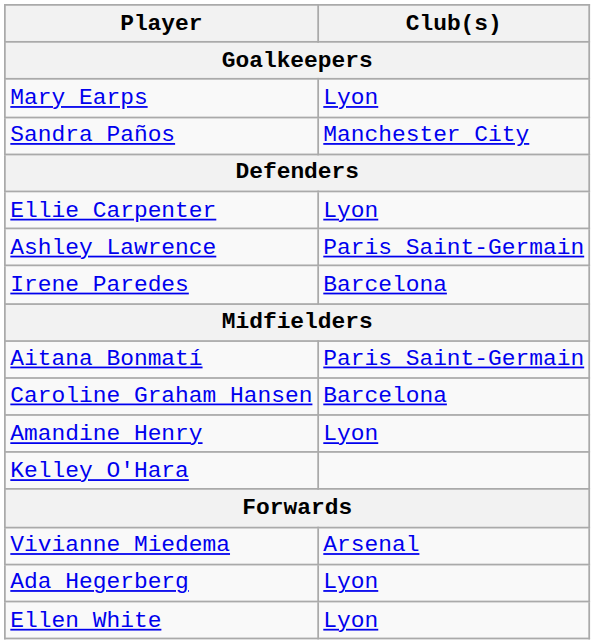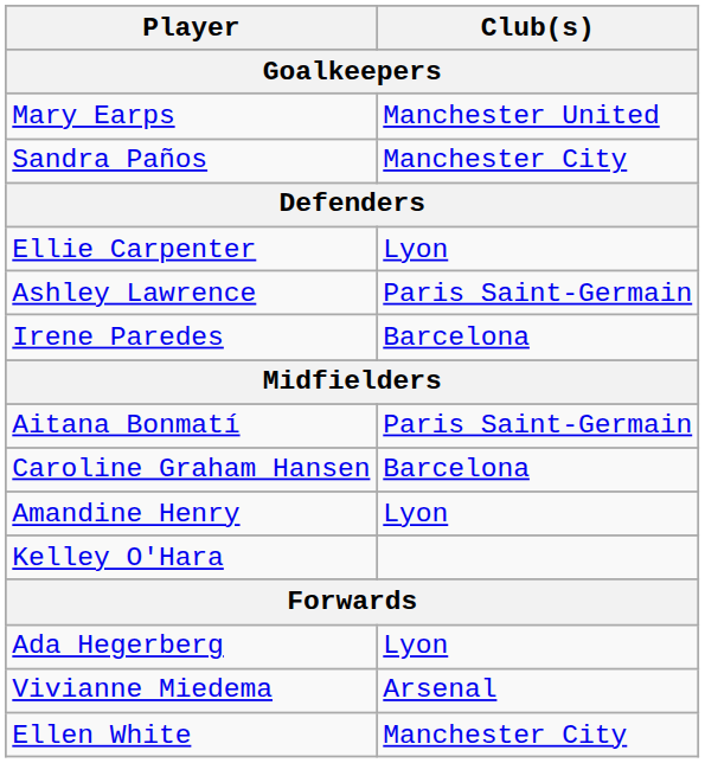 <table class="wikitable mw-collapsible mw-collapsed">
 <tr>
 <th>Player</th>
 <th>Club(s)</th>
 </tr>
 <tr>
 <th colspan="2">Goalkeepers</th>
 </tr>
 <tr>
 <td> <a href='#'>Mary Earps</a></td>
-<td> <a href='#'>Lyon</a></td>
+<td> <a href='#'>Manchester United</a></td>
 </tr>
 <tr>
 <td> <a href='#'>Sandra Paños</a></td>
 <td> <a href='#'>Manchester City</a></td>
 </tr>
 <tr>
 <th colspan="2">Defenders</th>
 </tr>
 <tr>
 <td> <a href='#'>Ellie Carpenter</a></td>
 <td> <a href='#'>Lyon</a></td>
 </tr>
 <tr>
 <td> <a href='#'>Ashley Lawrence</a></td>
 <td> <a href='#'>Paris Saint-Germain</a></td>
 </tr>
 <tr>
 <td> <a href='#'>Irene Paredes</a></td>
 <td> <a href='#'>Barcelona</a></td>
 </tr>
 <tr>
 <th colspan="2">Midfielders</th>
 </tr>
 <tr>
 <td> <a href='#'>Aitana Bonmatí</a></td>
 <td> <a href='#'>Paris Saint-Germain</a></td>
 </tr>
 <tr>
 <td> <a href='#'>Caroline Graham Hansen</a></td>
 <td> <a href='#'>Barcelona</a></td>
 </tr>
 <tr>
 <td> <a href='#'>Amandine Henry</a></td>
 <td> <a href='#'>Lyon</a></td>
 </tr>
 <tr>
 <td> <a href='#'>Kelley O'Hara</a></td>
 <td></td>
 </tr>
 <tr>
 <th colspan="2">Forwards</th>
 </tr>
 <tr>
+<td> <a href='#'>Ada Hegerberg</a></td>
+<td> <a href='#'>Lyon</a></td>
+</tr>
+<tr>
 <td> <a href='#'>Vivianne Miedema</a></td>
 <td> <a href='#'>Arsenal</a></td>
 </tr>
 <tr>
-<td> <a href='#'>Ada Hegerberg</a></td>
-<td> <a href='#'>Lyon</a></td>
-</tr>
-<tr>
 <td> <a href='#'>Ellen White</a></td>
-<td> <a href='#'>Lyon</a></td>
+<td> <a href='#'>Manchester City</a></td>
 </tr>
 </table>
